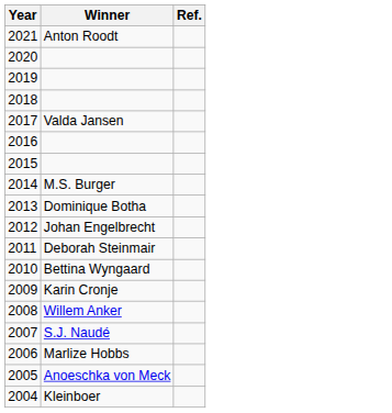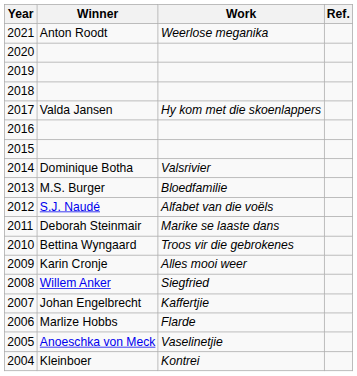 <table class="wikitable sortable">
 <tr>
 <th>Year</th>
 <th>Winner</th>
+<th>Work</th>
 <th>Ref.</th>
 </tr>
 <tr>
 <td>2021</td>
 <td>Anton Roodt</td>
+<td><em>Weerlose meganika</em></td>
 <td></td>
 </tr>
 <tr>
 <td>2020</td>
+<td></td>
 <td></td>
 <td></td>
 </tr>
 <tr>
 <td>2019</td>
 <td></td>
 <td></td>
+<td></td>
 </tr>
 <tr>
 <td>2018</td>
+<td></td>
 <td></td>
 <td></td>
 </tr>
 <tr>
 <td>2017</td>
 <td>Valda Jansen</td>
+<td><em>Hy kom met die skoenlappers</em></td>
 <td></td>
 </tr>
 <tr>
 <td>2016</td>
+<td></td>
 <td></td>
 <td></td>
 </tr>
 <tr>
 <td>2015</td>
 <td></td>
 <td></td>
+<td></td>
 </tr>
 <tr>
 <td>2014</td>
-<td>M.S. Burger</td>
+<td>Dominique Botha</td>
+<td><em>Valsrivier</em></td>
 <td></td>
 </tr>
 <tr>
 <td>2013</td>
-<td>Dominique Botha</td>
+<td>M.S. Burger</td>
+<td><em>Bloedfamilie</em></td>
 <td></td>
 </tr>
 <tr>
 <td>2012</td>
-<td>Johan Engelbrecht</td>
+<td><a href='#'>S.J. Naudé</a></td>
+<td><em>Alfabet van die voëls</em></td>
 <td></td>
 </tr>
 <tr>
 <td>2011</td>
 <td>Deborah Steinmair</td>
+<td><em>Marike se laaste dans</em></td>
 <td></td>
 </tr>
 <tr>
 <td>2010</td>
 <td>Bettina Wyngaard</td>
+<td><em>Troos vir die gebrokenes</em></td>
 <td></td>
 </tr>
 <tr>
 <td>2009</td>
 <td>Karin Cronje</td>
+<td><em>Alles mooi weer</em></td>
 <td></td>
 </tr>
 <tr>
 <td>2008</td>
 <td><a href='#'>Willem Anker</a></td>
+<td><em>Siegfried</em></td>
 <td></td>
 </tr>
 <tr>
 <td>2007</td>
-<td><a href='#'>S.J. Naudé</a></td>
+<td>Johan Engelbrecht</td>
+<td><em>Kaffertjie</em></td>
 <td></td>
 </tr>
 <tr>
 <td>2006</td>
 <td>Marlize Hobbs</td>
+<td><em>Flarde</em></td>
 <td></td>
 </tr>
 <tr>
 <td>2005</td>
 <td><a href='#'>Anoeschka von Meck</a></td>
+<td><em>Vaselinetjie</em></td>
 <td></td>
 </tr>
 <tr>
 <td>2004</td>
 <td>Kleinboer</td>
+<td><em>Kontrei</em></td>
 <td></td>
 </tr>
 </table>
